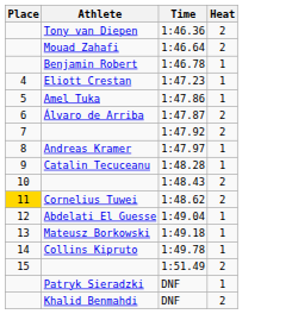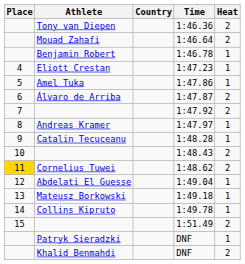 <table class="wikitable">
 <tr>
 <th>Place</th>
 <th>Athlete</th>
+<th>Country</th>
 <th>Time</th>
 <th>Heat</th>
 </tr>
 <tr>
 <td align=center></td>
 <td><a href='#'>Tony van Diepen</a></td>
+<td></td>
 <td>1:46.36</td>
 <td align=center>2</td>
 </tr>
 <tr>
 <td align=center></td>
 <td><a href='#'>Mouad Zahafi</a></td>
+<td></td>
 <td>1:46.64</td>
 <td align=center>2</td>
 </tr>
 <tr>
 <td align=center></td>
 <td><a href='#'>Benjamin Robert</a></td>
+<td></td>
 <td>1:46.78</td>
 <td align=center>1</td>
 </tr>
 <tr>
 <td align=center>4</td>
 <td><a href='#'>Eliott Crestan</a></td>
+<td></td>
 <td>1:47.23</td>
 <td align=center>1</td>
 </tr>
 <tr>
 <td align=center>5</td>
 <td><a href='#'>Amel Tuka</a></td>
+<td></td>
 <td>1:47.86</td>
 <td align=center>1</td>
 </tr>
 <tr>
 <td align=center>6</td>
 <td><a href='#'>Álvaro de Arriba</a></td>
+<td></td>
 <td>1:47.87</td>
 <td align=center>2</td>
 </tr>
 <tr>
 <td align=center>7</td>
+<td></td>
 <td></td>
 <td>1:47.92</td>
 <td align=center>2</td>
 </tr>
 <tr>
 <td align=center>8</td>
 <td><a href='#'>Andreas Kramer</a></td>
+<td></td>
 <td>1:47.97</td>
 <td align=center>1</td>
 </tr>
 <tr>
 <td align=center>9</td>
 <td><a href='#'>Catalin Tecuceanu</a></td>
+<td></td>
 <td>1:48.28</td>
 <td align=center>1</td>
 </tr>
 <tr>
 <td align=center>10</td>
+<td></td>
 <td></td>
 <td>1:48.43</td>
 <td align=center>2</td>
 </tr>
 <tr>
 <td align=center style="background: gold;">11</td>
 <td><a href='#'>Cornelius Tuwei</a></td>
+<td></td>
 <td>1:48.62</td>
 <td align=center>2</td>
 </tr>
 <tr>
 <td align=center>12</td>
 <td><a href='#'>Abdelati El Guesse</a></td>
+<td></td>
 <td>1:49.04</td>
 <td align=center>1</td>
 </tr>
 <tr>
 <td align=center>13</td>
 <td><a href='#'>Mateusz Borkowski</a></td>
+<td></td>
 <td>1:49.18</td>
 <td align=center>1</td>
 </tr>
 <tr>
 <td align=center>14</td>
 <td><a href='#'>Collins Kipruto</a></td>
+<td></td>
 <td>1:49.78</td>
 <td align=center>1</td>
 </tr>
 <tr>
 <td align=center>15</td>
+<td></td>
 <td></td>
 <td>1:51.49</td>
 <td align=center>2</td>
 </tr>
 <tr>
 <td align=center></td>
 <td><a href='#'>Patryk Sieradzki</a></td>
+<td></td>
 <td>DNF</td>
 <td align=center>1</td>
 </tr>
 <tr>
 <td align=center></td>
 <td><a href='#'>Khalid Benmahdi</a></td>
+<td></td>
 <td>DNF</td>
 <td align=center>2</td>
 </tr>
 </table>
